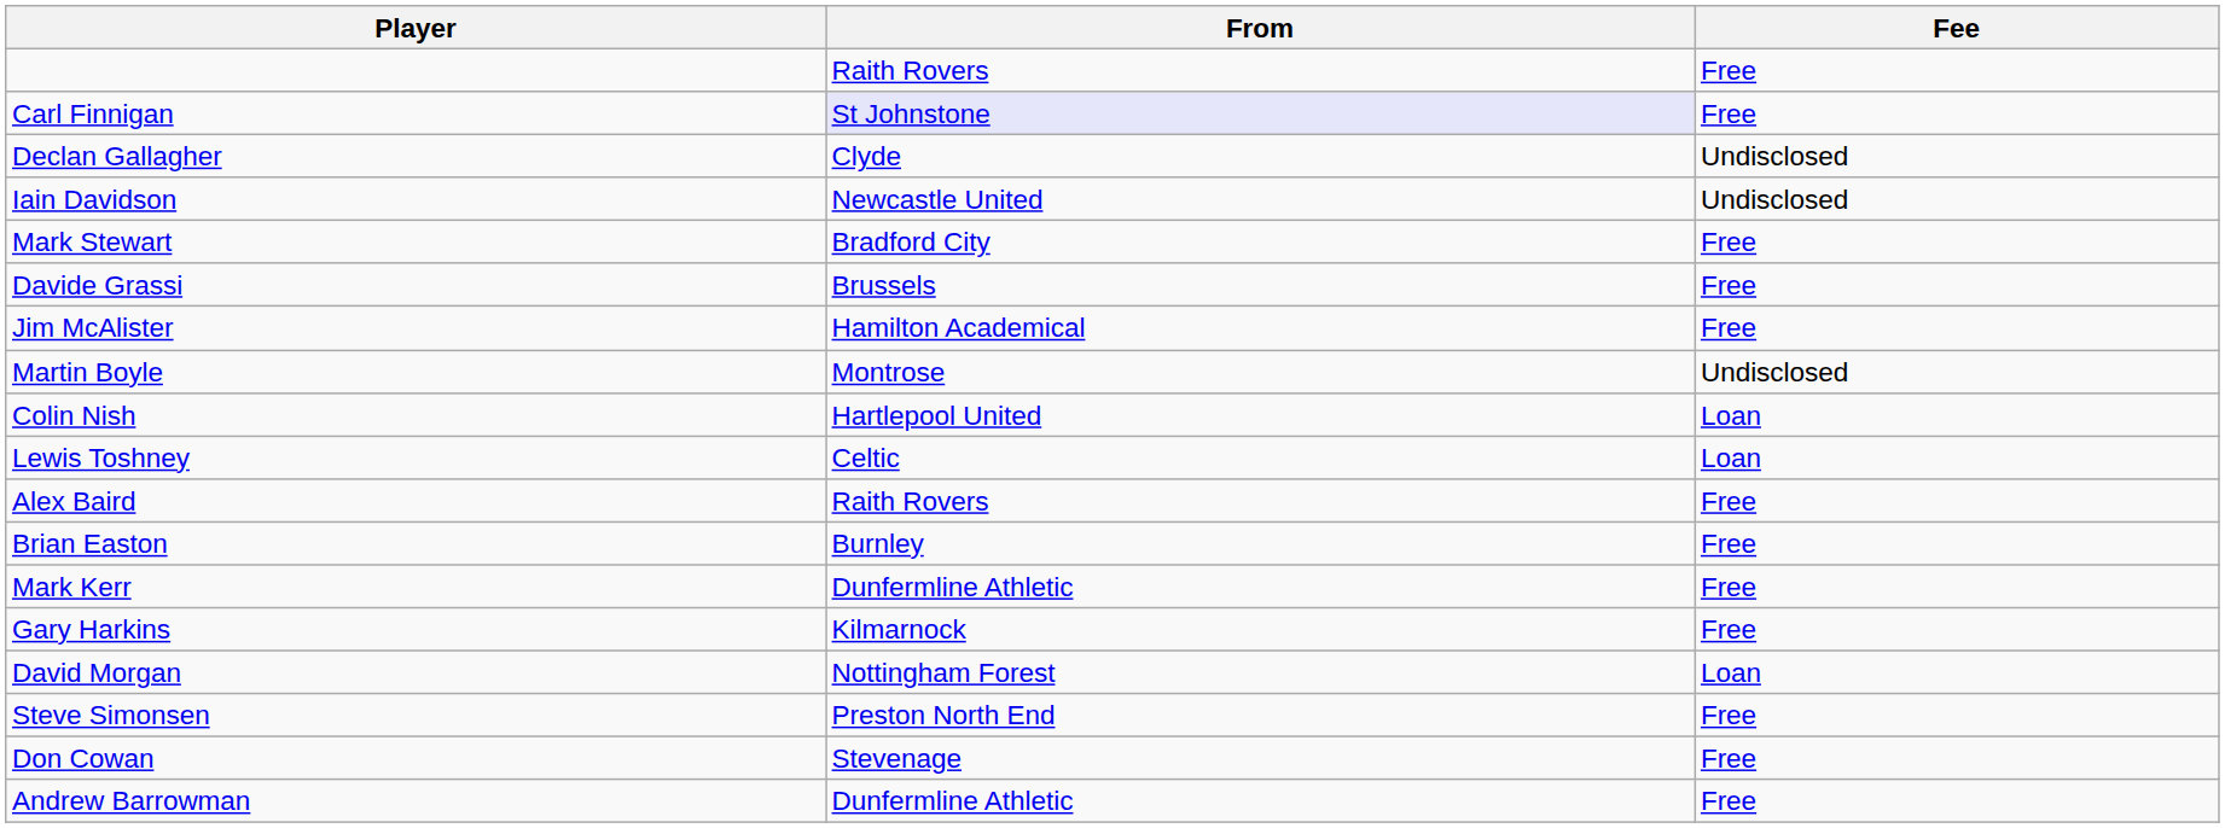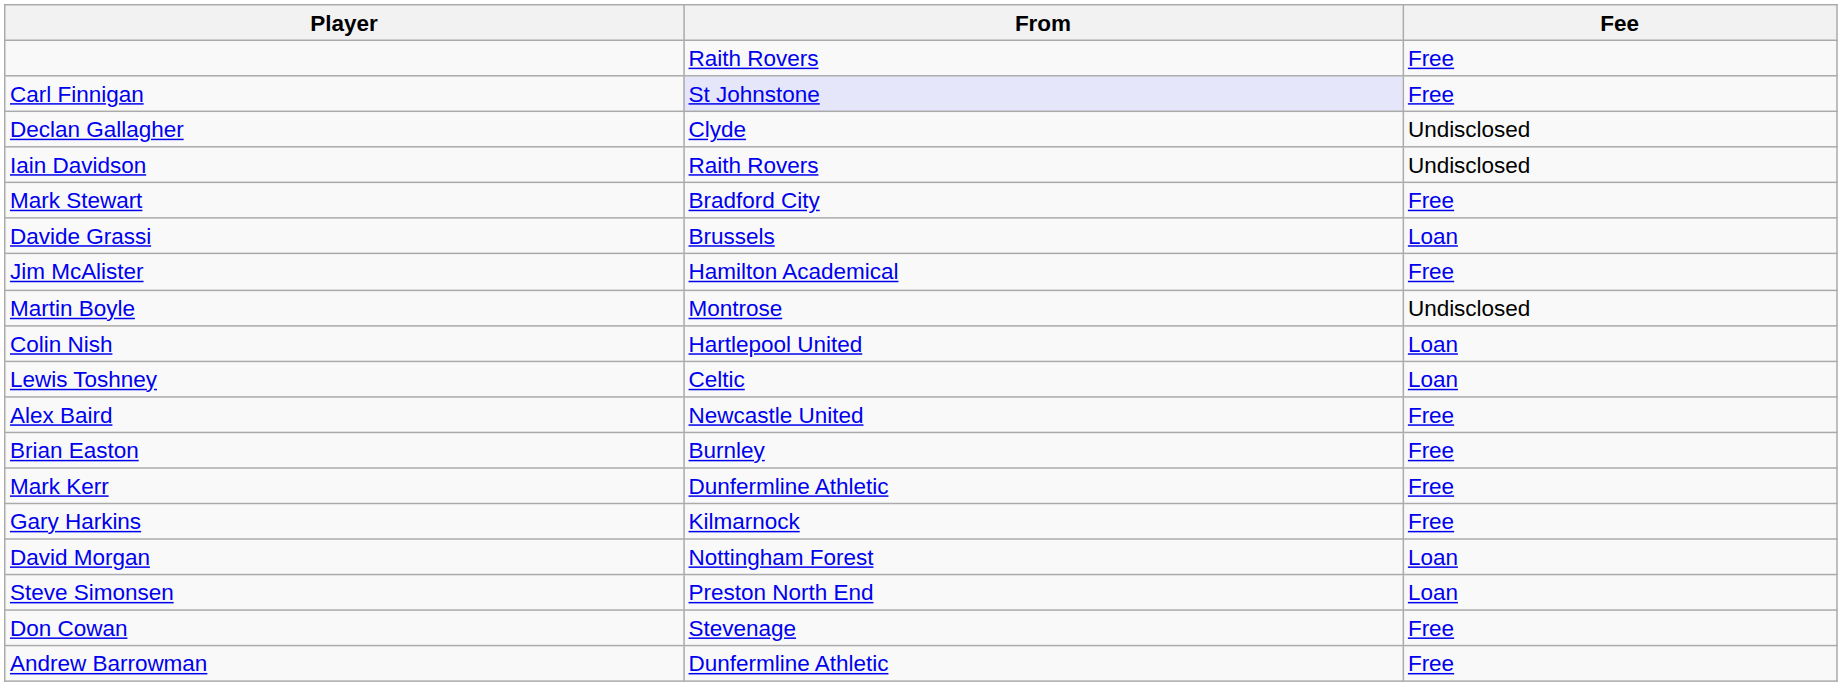 <table class="wikitable" style="text-align:center; font-size:95%;width:98%; text-align:left">
 <tr>
 <th>Player</th>
 <th>From</th>
 <th>Fee</th>
 </tr>
 <tr>
 <td> </td>
 <td> <a href='#'>Raith Rovers</a></td>
 <td><a href='#'>Free</a></td>
 </tr>
 <tr>
 <td> <a href='#'>Carl Finnigan</a></td>
 <td style="background: lavender;"> <a href='#'>St Johnstone</a></td>
 <td><a href='#'>Free</a></td>
 </tr>
 <tr>
 <td> <a href='#'>Declan Gallagher</a></td>
 <td> <a href='#'>Clyde</a></td>
 <td>Undisclosed</td>
 </tr>
 <tr>
 <td> <a href='#'>Iain Davidson</a></td>
-<td> <a href='#'>Newcastle United</a></td>
+<td> <a href='#'>Raith Rovers</a></td>
 <td>Undisclosed</td>
 </tr>
 <tr>
 <td> <a href='#'>Mark Stewart</a></td>
 <td> <a href='#'>Bradford City</a></td>
 <td><a href='#'>Free</a></td>
 </tr>
 <tr>
 <td> <a href='#'>Davide Grassi</a></td>
 <td> <a href='#'>Brussels</a></td>
-<td><a href='#'>Free</a></td>
+<td><a href='#'>Loan</a></td>
 </tr>
 <tr>
 <td> <a href='#'>Jim McAlister</a></td>
 <td> <a href='#'>Hamilton Academical</a></td>
 <td><a href='#'>Free</a></td>
 </tr>
 <tr>
 <td> <a href='#'>Martin Boyle</a></td>
 <td> <a href='#'>Montrose</a></td>
 <td>Undisclosed</td>
 </tr>
 <tr>
 <td> <a href='#'>Colin Nish</a></td>
 <td> <a href='#'>Hartlepool United</a></td>
 <td><a href='#'>Loan</a></td>
 </tr>
 <tr>
 <td> <a href='#'>Lewis Toshney</a></td>
 <td> <a href='#'>Celtic</a></td>
 <td><a href='#'>Loan</a></td>
 </tr>
 <tr>
 <td> <a href='#'>Alex Baird</a></td>
-<td> <a href='#'>Raith Rovers</a></td>
+<td> <a href='#'>Newcastle United</a></td>
 <td><a href='#'>Free</a></td>
 </tr>
 <tr>
 <td> <a href='#'>Brian Easton</a></td>
 <td> <a href='#'>Burnley</a></td>
 <td><a href='#'>Free</a></td>
 </tr>
 <tr>
 <td> <a href='#'>Mark Kerr</a></td>
 <td> <a href='#'>Dunfermline Athletic</a></td>
 <td><a href='#'>Free</a></td>
 </tr>
 <tr>
 <td> <a href='#'>Gary Harkins</a></td>
 <td> <a href='#'>Kilmarnock</a></td>
 <td><a href='#'>Free</a></td>
 </tr>
 <tr>
 <td> <a href='#'>David Morgan</a></td>
 <td> <a href='#'>Nottingham Forest</a></td>
 <td><a href='#'>Loan</a></td>
 </tr>
 <tr>
 <td> <a href='#'>Steve Simonsen</a></td>
 <td> <a href='#'>Preston North End</a></td>
-<td><a href='#'>Free</a></td>
+<td><a href='#'>Loan</a></td>
 </tr>
 <tr>
 <td> <a href='#'>Don Cowan</a></td>
 <td> <a href='#'>Stevenage</a></td>
 <td><a href='#'>Free</a></td>
 </tr>
 <tr>
 <td> <a href='#'>Andrew Barrowman</a></td>
 <td> <a href='#'>Dunfermline Athletic</a></td>
 <td><a href='#'>Free</a></td>
 </tr>
 </table>
